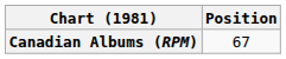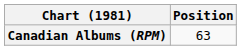 <table class="wikitable plainrowheaders" style="text-align:center;">
 <tr>
 <th>Chart (1981)</th>
 <th>Position</th>
 </tr>
 <tr>
 <th scope="row">Canadian Albums (<em>RPM</em>)</th>
-<td>67</td>
+<td>63</td>
 </tr>
 </table>
